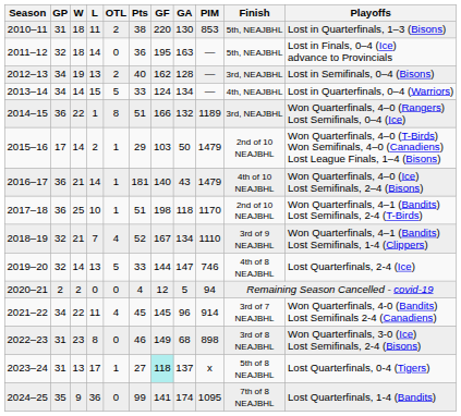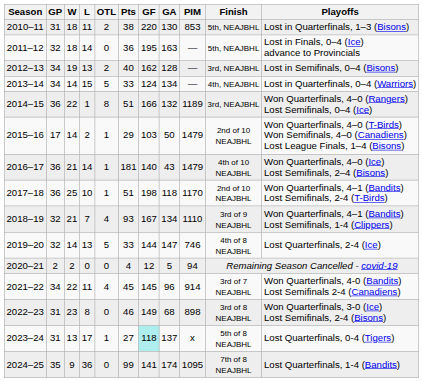 <table class="wikitable" style="text-align:center">
 <tr>
 <th>Season</th>
 <th>GP</th>
 <th>W</th>
 <th>L</th>
 <th>OTL</th>
 <th>Pts</th>
 <th>GF</th>
 <th>GA</th>
 <th>PIM</th>
 <th>Finish</th>
 <th>Playoffs</th>
 </tr>
 <tr bgcolor="#eeeeee">
 <td>2010–11</td>
 <td>31</td>
 <td>18</td>
 <td>11</td>
 <td>2</td>
 <td>38</td>
 <td>220</td>
 <td>130</td>
 <td>853</td>
 <td><small>5th, NEAJBHL</small></td>
 <td align=left>Lost in Quarterfinals, 1–3 (<a href='#'>Bisons</a>)</td>
 </tr>
 <tr>
 <td>2011–12</td>
 <td>32</td>
 <td>18</td>
 <td>14</td>
 <td>0</td>
 <td>36</td>
 <td>195</td>
 <td>163</td>
 <td>—</td>
 <td><small>5th, NEAJBHL</small></td>
 <td align=left>Lost in Finals, 0–4 (<a href='#'>Ice</a>)<br>advance to Provincials</td>
 </tr>
 <tr bgcolor="#eeeeee">
 <td>2012–13</td>
 <td>34</td>
 <td>19</td>
 <td>13</td>
 <td>2</td>
 <td>40</td>
 <td>162</td>
 <td>128</td>
 <td>—</td>
 <td><small>3rd, NEAJBHL</small></td>
 <td align=left>Lost in Semifinals, 0–4 (<a href='#'>Bisons</a>)</td>
 </tr>
 <tr>
 <td>2013–14</td>
 <td>34</td>
 <td>14</td>
 <td>15</td>
 <td>5</td>
 <td>33</td>
 <td>124</td>
 <td>134</td>
 <td>—</td>
 <td><small>4th, NEAJBHL</small></td>
 <td align=left>Lost in Quarterfinals, 0–4 (<a href='#'>Warriors</a>)</td>
 </tr>
 <tr bgcolor="#eeeeee">
 <td>2014–15</td>
 <td>36</td>
 <td>22</td>
 <td>1</td>
 <td>8</td>
 <td>51</td>
 <td>166</td>
 <td>132</td>
 <td>1189</td>
 <td><small>3rd, NEAJBHL</small></td>
 <td align=left>Won Quarterfinals, 4–0 (<a href='#'>Rangers</a>)<br>Lost Semifinals, 0–4 (<a href='#'>Ice</a>)</td>
 </tr>
 <tr>
 <td>2015–16</td>
 <td>17</td>
 <td>14</td>
 <td>2</td>
 <td>1</td>
 <td>29</td>
 <td>103</td>
 <td>50</td>
 <td>1479</td>
 <td><small>2nd of 10<br>NEAJBHL</small></td>
 <td align=left>Won Quarterfinals, 4–0 (<a href='#'>T-Birds</a>)<br>Won Semifinals, 4–0 (<a href='#'>Canadiens</a>)<br>Lost League Finals, 1–4 (<a href='#'>Bisons</a>)</td>
 </tr>
 <tr bgcolor="#eeeeee">
 <td>2016–17</td>
 <td>36</td>
 <td>21</td>
 <td>14</td>
 <td>1</td>
 <td>181</td>
 <td>140</td>
 <td>43</td>
 <td>1479</td>
 <td><small>4th of 10<br>NEAJBHL</small></td>
 <td align=left>Won Quarterfinals, 4–0 (<a href='#'>Ice</a>)<br>Lost Semifinals, 2–4 (<a href='#'>Bisons</a>)</td>
 </tr>
 <tr>
 <td>2017–18</td>
 <td>36</td>
 <td>25</td>
 <td>10</td>
 <td>1</td>
 <td>51</td>
 <td>198</td>
 <td>118</td>
 <td>1170</td>
 <td><small>2nd of 10<br>NEAJBHL</small></td>
 <td align=left>Won Quarterfinals, 4–1 (<a href='#'>Bandits</a>)<br>Lost Semifinals, 2-4 (<a href='#'>T-Birds</a>)</td>
 </tr>
 <tr bgcolor="#eeeeee">
 <td>2018–19</td>
 <td>32</td>
 <td>21</td>
 <td>7</td>
 <td>4</td>
-<td>52</td>
+<td>93</td>
 <td>167</td>
 <td>134</td>
 <td>1110</td>
 <td><small>3rd of 9<br>NEAJBHL</small></td>
 <td align=left>Won Quarterfinals, 4–1 (<a href='#'>Bandits</a>)<br>Lost Semifinals, 1-4 (<a href='#'>Clippers</a>)</td>
 </tr>
 <tr>
 <td>2019–20</td>
 <td>32</td>
 <td>14</td>
 <td>13</td>
 <td>5</td>
 <td>33</td>
 <td>144</td>
 <td>147</td>
 <td>746</td>
 <td><small>4th of 8<br>NEAJBHL</small></td>
 <td align=left>Lost Quarterfinals, 2-4 (<a href='#'>Ice</a>)</td>
 </tr>
 <tr bgcolor="#eeeeee">
 <td>2020–21</td>
 <td>2</td>
 <td>2</td>
 <td>0</td>
 <td>0</td>
 <td>4</td>
 <td>12</td>
 <td>5</td>
 <td>94</td>
 <td colspan=2 align=center><em>Remaining Season Cancelled - <a href='#'>covid-19</a></em></td>
 </tr>
 <tr>
 <td>2021–22</td>
 <td>34</td>
 <td>22</td>
 <td>11</td>
 <td>4</td>
 <td>45</td>
 <td>145</td>
 <td>96</td>
 <td>914</td>
 <td><small>3rd of 7<br>NEAJBHL</small></td>
 <td align=left>Won Quarterfinals, 4-0 (<a href='#'>Bandits</a>)<br>Lost Semifinals 2-4 (<a href='#'>Canadiens</a>)</td>
 </tr>
 <tr bgcolor="#eeeeee">
 <td>2022–23</td>
 <td>31</td>
 <td>23</td>
 <td>8</td>
 <td>0</td>
 <td>46</td>
 <td>149</td>
 <td>68</td>
 <td>898</td>
 <td><small>3rd of 8<br>NEAJBHL</small></td>
 <td align=left>Won Quarterfinals, 3-0 (<a href='#'>Ice</a>)<br>Lost Semifinals, 2-4 (<a href='#'>Bisons</a>)</td>
 </tr>
 <tr>
 <td>2023–24</td>
 <td>31</td>
 <td>13</td>
 <td>17</td>
 <td>1</td>
 <td>27</td>
 <td style="background: paleturquoise;">118</td>
 <td>137</td>
 <td>x</td>
 <td><small>5th of 8<br>NEAJBHL</small></td>
 <td align=left>Lost Quarterfinals, 0-4 (<a href='#'>Tigers</a>)</td>
 </tr>
 <tr bgcolor="#eeeeee">
 <td>2024–25</td>
 <td>35</td>
 <td>9</td>
 <td>36</td>
 <td>0</td>
 <td>99</td>
 <td>141</td>
 <td>174</td>
 <td>1095</td>
 <td><small>7th of 8<br>NEAJBHL</small></td>
 <td align=left>Lost Quarterfinals, 1-4 (<a href='#'>Bandits</a>)</td>
 </tr>
 </table>
